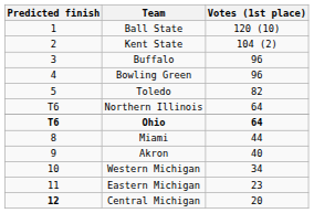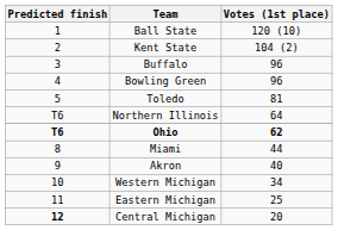 <table class="wikitable" border="1">
 <tr align=center>
 <th style= >Predicted finish</th>
 <th style= >Team</th>
 <th style= >Votes (1st place)</th>
 </tr>
 <tr align="center">
 <td>1</td>
 <td>Ball State</td>
 <td>120 (10)</td>
 </tr>
 <tr align="center">
 <td>2</td>
 <td>Kent State</td>
 <td>104 (2)</td>
 </tr>
 <tr align="center">
 <td>3</td>
 <td>Buffalo</td>
 <td>96</td>
 </tr>
 <tr align="center">
 <td>4</td>
 <td>Bowling Green</td>
 <td>96</td>
 </tr>
 <tr align="center">
 <td>5</td>
 <td>Toledo</td>
-<td>82</td>
+<td>81</td>
 </tr>
 <tr align="center">
 <td>T6</td>
 <td>Northern Illinois</td>
 <td>64</td>
 </tr>
 <tr align="center">
 </tr>
 <tr align="center">
 <td><strong>T6</strong></td>
 <td><strong>Ohio</strong></td>
-<td><strong>64</strong></td>
+<td><strong>62</strong></td>
 </tr>
 <tr align="center">
 <td>8</td>
 <td>Miami</td>
 <td>44</td>
 </tr>
 <tr align="center">
 <td>9</td>
 <td>Akron</td>
 <td>40</td>
 </tr>
 <tr align="center">
 <td>10</td>
 <td>Western Michigan</td>
 <td>34</td>
 </tr>
 <tr align="center">
 <td>11</td>
 <td>Eastern Michigan</td>
-<td>23</td>
+<td>25</td>
 </tr>
 <tr align="center">
 <td><strong>12</strong></td>
 <td>Central Michigan</td>
 <td>20</td>
 </tr>
 </table>
